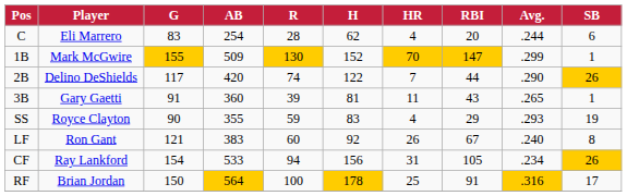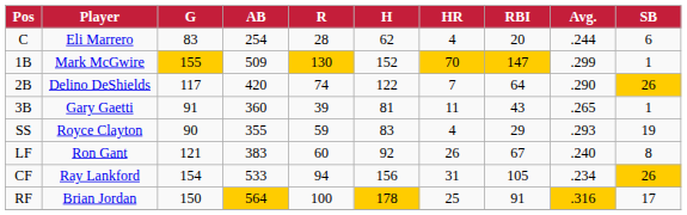 <table class="wikitable sortable">
 <tr>
 <th style="background:#c41e3a;color:white;" width="5%">Pos</th>
 <th style="background:#c41e3a;color:white;" width="16%">Player</th>
 <th style="background:#c41e3a;color:white;" width="9%">G</th>
 <th style="background:#c41e3a;color:white;" width="9%">AB</th>
 <th style="background:#c41e3a;color:white;" width="9%">R</th>
 <th style="background:#c41e3a;color:white;" width="9%">H</th>
 <th style="background:#c41e3a;color:white;" width="9%">HR</th>
 <th style="background:#c41e3a;color:white;" width="9%">RBI</th>
 <th style="background:#c41e3a;color:white;" width="9%">Avg.</th>
 <th style="background:#c41e3a;color:white;" width="9%">SB</th>
 </tr>
 <tr align="center">
 <td>C</td>
 <td><a href='#'>Eli Marrero</a></td>
 <td>83</td>
 <td>254</td>
 <td>28</td>
 <td>62</td>
 <td>4</td>
 <td>20</td>
 <td>.244</td>
 <td>6</td>
 </tr>
 <tr align="center">
 <td>1B</td>
 <td><a href='#'>Mark McGwire</a></td>
 <td bgcolor="#FFCC00">155</td>
 <td>509</td>
 <td bgcolor="#FFCC00">130</td>
 <td>152</td>
 <td bgcolor="#FFCC00">70</td>
 <td bgcolor="#FFCC00">147</td>
 <td>.299</td>
 <td>1</td>
 </tr>
 <tr align="center">
 <td>2B</td>
 <td><a href='#'>Delino DeShields</a></td>
 <td>117</td>
 <td>420</td>
 <td>74</td>
 <td>122</td>
 <td>7</td>
-<td>44</td>
+<td>64</td>
 <td>.290</td>
 <td bgcolor="#FFCC00">26</td>
 </tr>
 <tr align="center">
 <td>3B</td>
 <td><a href='#'>Gary Gaetti</a></td>
 <td>91</td>
 <td>360</td>
 <td>39</td>
 <td>81</td>
 <td>11</td>
 <td>43</td>
 <td>.265</td>
 <td>1</td>
 </tr>
 <tr align="center">
 <td>SS</td>
 <td><a href='#'>Royce Clayton</a></td>
 <td>90</td>
 <td>355</td>
 <td>59</td>
 <td>83</td>
 <td>4</td>
 <td>29</td>
 <td>.293</td>
 <td>19</td>
 </tr>
 <tr align="center">
 <td>LF</td>
 <td><a href='#'>Ron Gant</a></td>
 <td>121</td>
 <td>383</td>
 <td>60</td>
 <td>92</td>
 <td>26</td>
 <td>67</td>
 <td>.240</td>
 <td>8</td>
 </tr>
 <tr align="center">
 <td>CF</td>
 <td><a href='#'>Ray Lankford</a></td>
 <td>154</td>
 <td>533</td>
 <td>94</td>
 <td>156</td>
 <td>31</td>
 <td>105</td>
 <td>.234</td>
 <td bgcolor="#FFCC00">26</td>
 </tr>
 <tr align="center">
 <td>RF</td>
 <td><a href='#'>Brian Jordan</a></td>
 <td>150</td>
 <td bgcolor="#FFCC00">564</td>
 <td>100</td>
 <td bgcolor="#FFCC00">178</td>
 <td>25</td>
 <td>91</td>
 <td bgcolor="#FFCC00">.316</td>
 <td>17</td>
 </tr>
 <tr align="center">
 </tr>
 </table>
